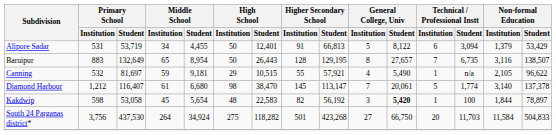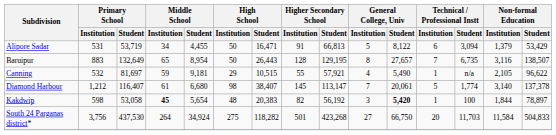 <table class="wikitable" style="text-align:center;font-size: 9pt">
 <tr>
 <th width="110" rowspan="2">Subdivision</th>
 <th colspan="2">Primary<br>School</th>
 <th colspan="2">Middle<br>School</th>
 <th colspan="2">High<br>School</th>
 <th colspan="2">Higher Secondary<br>School</th>
 <th colspan="2">General<br>College, Univ</th>
 <th colspan="2">Technical /<br>Professional Instt</th>
 <th colspan="2">Non-formal<br>Education</th>
 </tr>
 <tr>
 <th width="30">Institution</th>
 <th width="30">Student</th>
 <th width="30">Institution</th>
 <th width="30">Student</th>
 <th width="30">Institution</th>
 <th width="30">Student</th>
 <th width="30">Institution</th>
 <th width="30">Student</th>
 <th width="30">Institution</th>
 <th width="30">Student</th>
 <th width="30">Institution</th>
 <th width="30">Student</th>
 <th width="30">Institution</th>
 <th width="30">Student<br></th>
 </tr>
 <tr>
 <td align=left><a href='#'>Alipore Sadar</a></td>
 <td align="center">531</td>
 <td align="center">53,719</td>
 <td align="center">34</td>
 <td align="center">4,455</td>
 <td align="center">50</td>
-<td align="center">12,401</td>
+<td align="center">16,471</td>
 <td align="center">91</td>
 <td align="center">66,813</td>
 <td align="center">5</td>
 <td align="center">8,122</td>
 <td align="center">6</td>
 <td align="center">3,094</td>
 <td align="center">1,379</td>
 <td align="center">53,429</td>
 </tr>
 <tr>
 <td align=left>Baruipur</td>
 <td align="center">883</td>
 <td align="center">132,649</td>
 <td align="center">65</td>
 <td align="center">8,954</td>
 <td align="center">50</td>
 <td align="center">26,443</td>
 <td align="center">128</td>
 <td align="center">129,195</td>
 <td align="center">8</td>
 <td align="center">27,657</td>
 <td align="center">7</td>
 <td align="center">6,735</td>
 <td align="center">3,116</td>
 <td align="center">138,507</td>
 </tr>
 <tr>
 <td align=left><a href='#'>Canning</a></td>
 <td align="center">532</td>
 <td align="center">81,697</td>
 <td align="center">59</td>
 <td align="center">9,181</td>
 <td align="center">29</td>
 <td align="center">10,515</td>
 <td align="center">55</td>
 <td align="center">57,921</td>
 <td align="center">4</td>
 <td align="center">5,490</td>
 <td align="center">1</td>
 <td align="center">n/a</td>
 <td align="center">2,105</td>
 <td align="center">96,622</td>
 </tr>
 <tr>
 <td align=left><a href='#'>Diamond Harbour</a></td>
 <td align="center">1,212</td>
 <td align="center">116,407</td>
 <td align="center">61</td>
 <td align="center">6,680</td>
 <td align="center">98</td>
-<td align="center">38,470</td>
+<td align="center">38,407</td>
 <td align="center">145</td>
 <td align="center">113,147</td>
 <td align="center">7</td>
 <td align="center">20,061</td>
 <td align="center">5</td>
 <td align="center">1,774</td>
 <td align="center">3,140</td>
 <td align="center">137,378</td>
 </tr>
 <tr>
 <td align=left><a href='#'>Kakdwip</a></td>
 <td align="center">598</td>
 <td align="center">53,058</td>
-<td align="center">45</td>
+<td align="center"><strong>45</strong></td>
 <td align="center">5,654</td>
 <td align="center">48</td>
-<td align="center">22,583</td>
+<td align="center">20,383</td>
 <td align="center">82</td>
 <td align="center">56,192</td>
 <td align="center">3</td>
 <td align="center"><strong>5,420</strong></td>
 <td align="center">1</td>
 <td align="center">100</td>
 <td align="center">1,844</td>
 <td align="center">78,897</td>
 </tr>
 <tr>
 <td align=left><a href='#'>South 24 Parganas district</a>*</td>
 <td align="center">3,756</td>
 <td align="center">437,530</td>
 <td align="center">264</td>
 <td align="center">34,924</td>
 <td align="center">275</td>
 <td align="center">118,282</td>
 <td align="center">501</td>
 <td align="center">423,268</td>
 <td align="center">27</td>
 <td align="center">66,750</td>
 <td align="center">20</td>
 <td align="center">11,703</td>
 <td align="center">11,584</td>
 <td align="center">504,833</td>
 </tr>
 <tr>
 </tr>
 </table>
